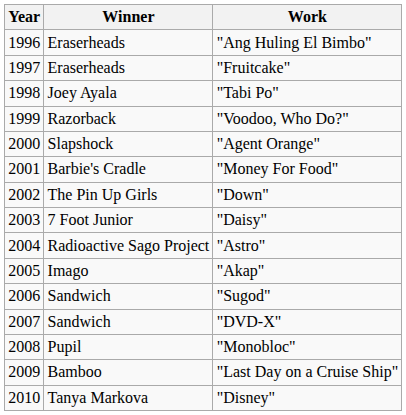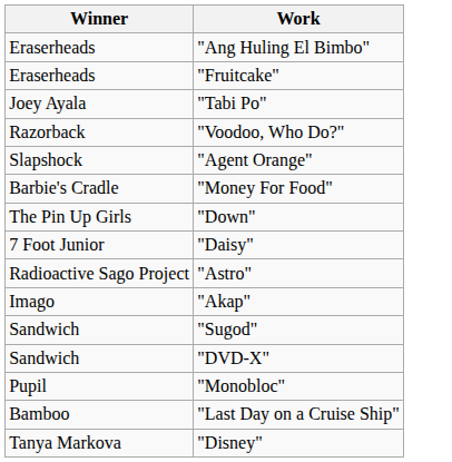 <table class="wikitable">
 <tr>
-<th>Year</th>
 <th>Winner</th>
 <th>Work</th>
 </tr>
 <tr>
-<td>1996</td>
 <td>Eraserheads</td>
 <td>"Ang Huling El Bimbo"</td>
 </tr>
 <tr>
-<td>1997</td>
 <td>Eraserheads</td>
 <td>"Fruitcake"</td>
 </tr>
 <tr>
-<td>1998</td>
 <td>Joey Ayala</td>
 <td>"Tabi Po"</td>
 </tr>
 <tr>
-<td>1999</td>
 <td>Razorback</td>
 <td>"Voodoo, Who Do?"</td>
 </tr>
 <tr>
-<td>2000</td>
 <td>Slapshock</td>
 <td>"Agent Orange"</td>
 </tr>
 <tr>
-<td>2001</td>
 <td>Barbie's Cradle</td>
 <td>"Money For Food"</td>
 </tr>
 <tr>
-<td>2002</td>
 <td>The Pin Up Girls</td>
 <td>"Down"</td>
 </tr>
 <tr>
-<td>2003</td>
 <td>7 Foot Junior</td>
 <td>"Daisy"</td>
 </tr>
 <tr>
-<td>2004</td>
 <td>Radioactive Sago Project</td>
 <td>"Astro"</td>
 </tr>
 <tr>
-<td>2005</td>
 <td>Imago</td>
 <td>"Akap"</td>
 </tr>
 <tr>
-<td>2006</td>
 <td>Sandwich</td>
 <td>"Sugod"</td>
 </tr>
 <tr>
-<td>2007</td>
 <td>Sandwich</td>
 <td>"DVD-X"</td>
 </tr>
 <tr>
-<td>2008</td>
 <td>Pupil</td>
 <td>"Monobloc"</td>
 </tr>
 <tr>
-<td>2009</td>
 <td>Bamboo</td>
 <td>"Last Day on a Cruise Ship"</td>
 </tr>
 <tr>
-<td>2010</td>
 <td>Tanya Markova</td>
 <td>"Disney"</td>
 </tr>
 </table>
